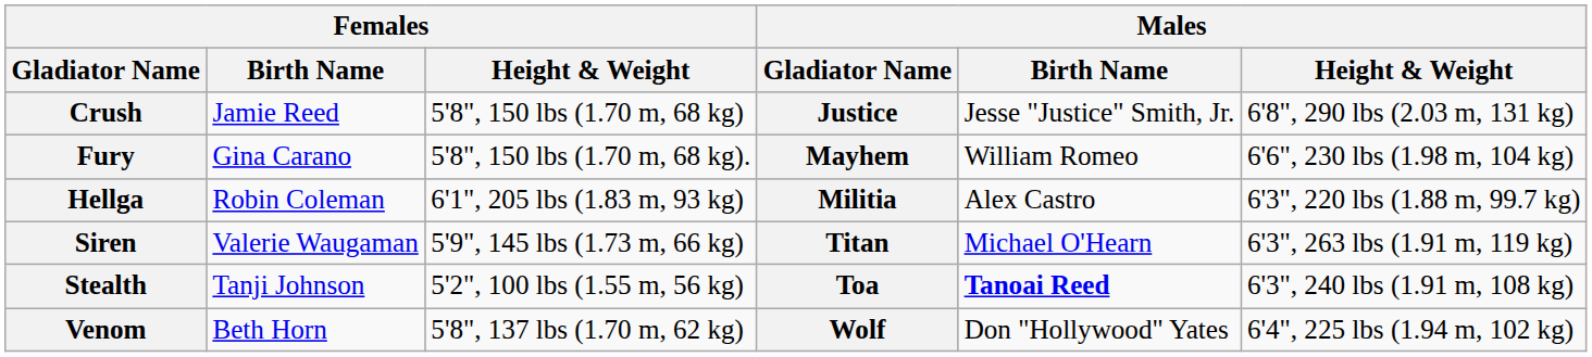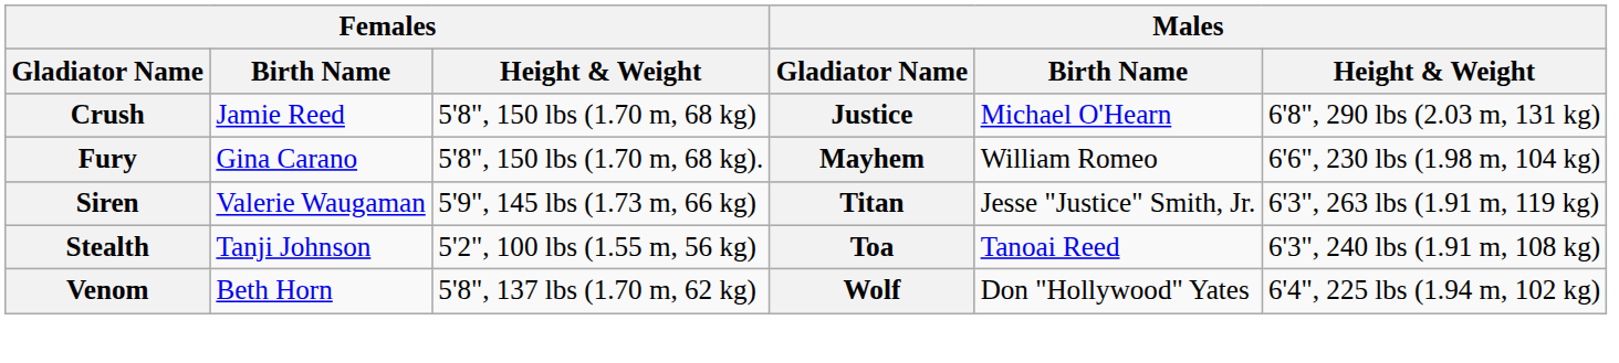 <table class="wikitable">
 <tr>
 <th colspan=3>Females</th>
 <th colspan=3>Males</th>
 </tr>
 <tr>
 <th scope="col">Gladiator Name</th>
 <th scope="col">Birth Name</th>
 <th scope="col">Height & Weight</th>
 <th scope="col">Gladiator Name</th>
 <th scope="col">Birth Name</th>
 <th scope="col">Height & Weight</th>
 </tr>
 <tr>
 <th>Crush</th>
 <td><a href='#'>Jamie Reed</a></td>
 <td>5'8", 150 lbs (1.70 m, 68 kg)</td>
 <th>Justice</th>
-<td>Jesse "Justice" Smith, Jr.</td>
+<td><a href='#'>Michael O'Hearn</a></td>
 <td>6'8", 290 lbs (2.03 m, 131 kg)</td>
 </tr>
 <tr>
 <th>Fury</th>
 <td><a href='#'>Gina Carano</a></td>
 <td>5'8", 150 lbs (1.70 m, 68 kg).</td>
 <th>Mayhem</th>
 <td>William Romeo</td>
 <td>6'6", 230 lbs (1.98 m, 104 kg)</td>
 </tr>
 <tr>
-<th>Hellga</th>
-<td><a href='#'>Robin Coleman</a></td>
-<td>6'1", 205 lbs (1.83 m, 93 kg)</td>
-<th>Militia</th>
-<td>Alex Castro</td>
-<td>6'3", 220 lbs (1.88 m, 99.7 kg)</td>
-</tr>
-<tr>
 <th>Siren</th>
 <td><a href='#'>Valerie Waugaman</a></td>
 <td>5'9", 145 lbs (1.73 m, 66 kg)</td>
 <th>Titan</th>
-<td><a href='#'>Michael O'Hearn</a></td>
+<td>Jesse "Justice" Smith, Jr.</td>
 <td>6'3", 263 lbs (1.91 m, 119 kg)</td>
 </tr>
 <tr>
 <th>Stealth</th>
 <td><a href='#'>Tanji Johnson</a></td>
 <td>5'2", 100 lbs (1.55 m, 56 kg)</td>
 <th>Toa</th>
-<td><strong><a href='#'>Tanoai Reed</a></strong></td>
+<td><a href='#'>Tanoai Reed</a></td>
 <td>6'3", 240 lbs (1.91 m, 108 kg)</td>
 </tr>
 <tr>
 <th>Venom</th>
 <td><a href='#'>Beth Horn</a></td>
 <td>5'8", 137 lbs (1.70 m, 62 kg)</td>
 <th>Wolf</th>
 <td>Don "Hollywood" Yates</td>
 <td>6'4", 225 lbs (1.94 m, 102 kg)</td>
 </tr>
 </table>
